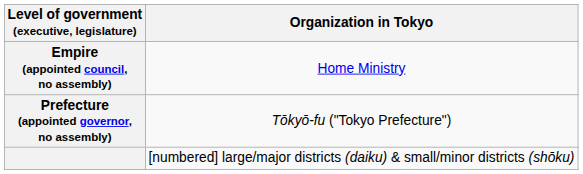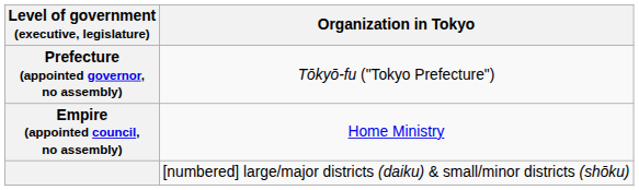 <table class="wikitable">
 <tr align="center">
 <th>Level of government<br><small>(executive, legislature)</small></th>
 <th>Organization in Tokyo</th>
 </tr>
 <tr align="center">
+<th>Prefecture<br><small>(appointed <a href='#'>governor</a>,<br>no assembly)</small></th>
+<td><em>Tōkyō-fu</em> ("Tokyo Prefecture")</td>
+</tr>
+<tr align="center">
 <th>Empire<br><small>(appointed <a href='#'>council</a>,<br> no assembly)</small></th>
 <td><a href='#'>Home Ministry</a></td>
-</tr>
-<tr align="center">
-<th>Prefecture<br><small>(appointed <a href='#'>governor</a>,<br>no assembly)</small></th>
-<td><em>Tōkyō-fu</em> ("Tokyo Prefecture")</td>
 </tr>
 <tr align="center">
 <th></th>
 <td>[numbered] large/major districts <em>(daiku)</em> & small/minor districts <em>(shōku)</em></td>
 </tr>
 </table>
